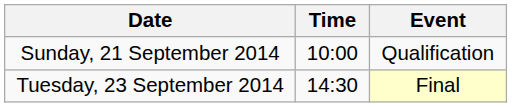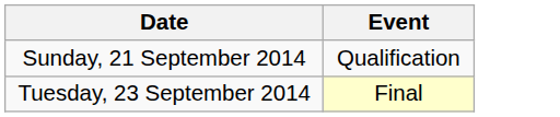 <table class = "wikitable" style="text-align:center;">
 <tr>
 <th width=220>Date</th>
-<th width=50>Time</th>
 <th width=100>Event</th>
 </tr>
 <tr>
 <td>Sunday, 21 September 2014</td>
-<td>10:00</td>
 <td>Qualification</td>
 </tr>
 <tr>
 <td>Tuesday, 23 September 2014</td>
-<td>14:30</td>
 <td bgcolor=ffffcc>Final</td>
 </tr>
 </table>
